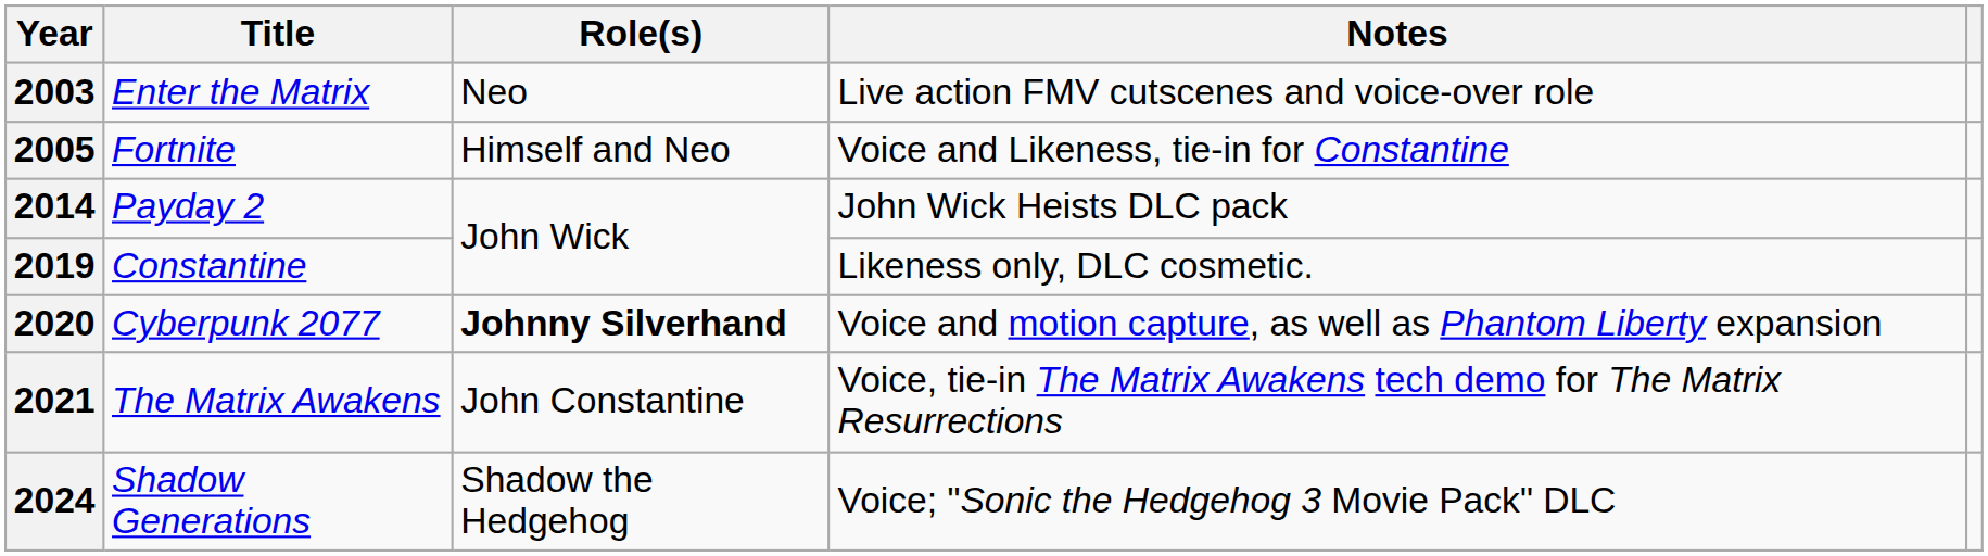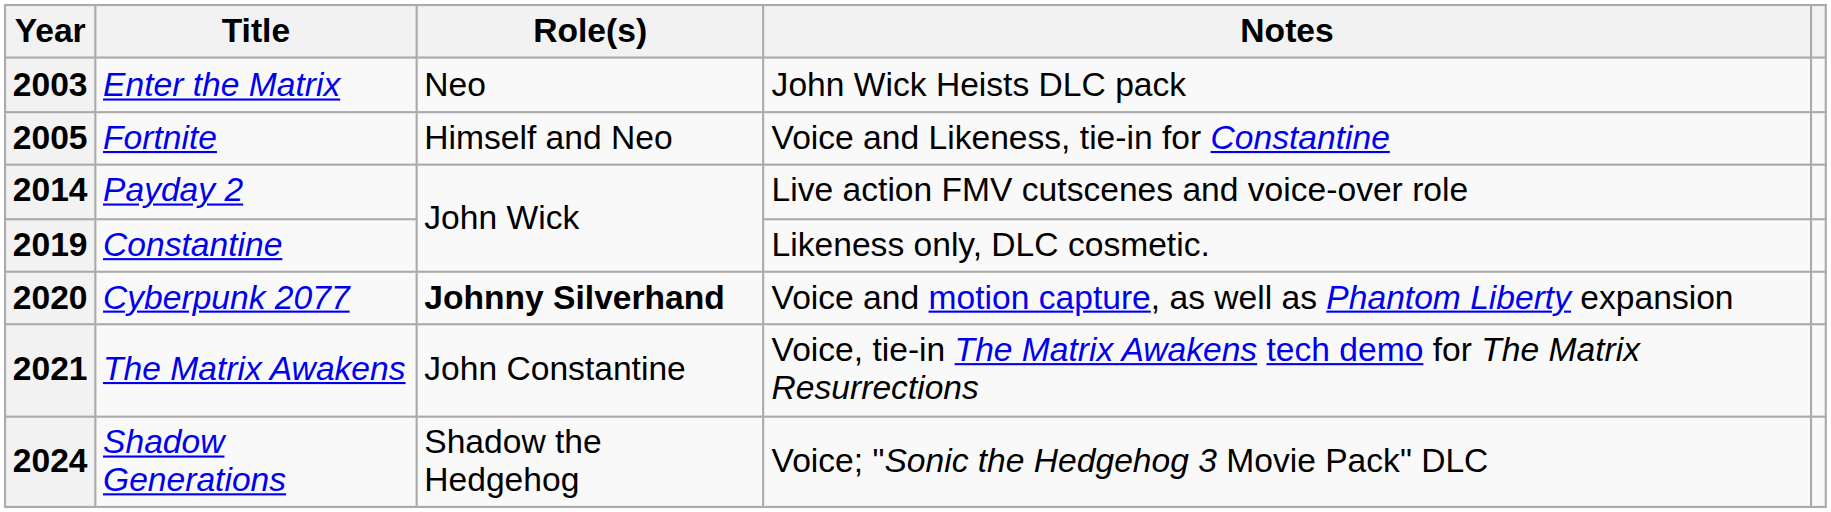 <table class="wikitable sortable plainrowheaders">
 <tr>
 <th scope="col">Year</th>
 <th scope="col">Title</th>
 <th scope="col">Role(s)</th>
 <th scope="col" class="unsortable">Notes</th>
 <th scope="col" class="unsortable"></th>
 </tr>
 <tr>
 <th scope="row">2003</th>
 <td><em><a href='#'>Enter the Matrix</a></em></td>
 <td>Neo</td>
-<td>Live action FMV cutscenes and voice-over role</td>
+<td>John Wick Heists DLC pack</td>
 <td style="text-align:center;"></td>
 </tr>
 <tr>
 <th scope="row">2005</th>
 <td><em><a href='#'>Fortnite</a></em></td>
 <td>Himself and Neo</td>
 <td>Voice and Likeness, tie-in for <em><a href='#'>Constantine</a></em></td>
 <td style="text-align:center;"></td>
 </tr>
 <tr>
 <th scope="row">2014</th>
 <td><em><a href='#'>Payday 2</a></em></td>
 <td rowspan="2">John Wick</td>
-<td>John Wick Heists DLC pack</td>
+<td>Live action FMV cutscenes and voice-over role</td>
 <td style="text-align:center;"></td>
 </tr>
 <tr>
 <th scope="row">2019</th>
 <td><em><a href='#'>Constantine</a></em></td>
 <td>Likeness only, DLC cosmetic.</td>
 <td style="text-align:center;"></td>
 </tr>
 <tr>
 <th scope="row">2020</th>
 <td><em><a href='#'>Cyberpunk 2077</a></em></td>
 <td><strong>Johnny Silverhand</strong></td>
 <td>Voice and <a href='#'>motion capture</a>, as well as <em><a href='#'>Phantom Liberty</a></em> expansion</td>
 <td style="text-align:center;"></td>
 </tr>
 <tr>
 <th scope="row">2021</th>
 <td><em><a href='#'>The Matrix Awakens</a></em></td>
 <td>John Constantine</td>
 <td>Voice, tie-in <em><a href='#'>The Matrix Awakens</a></em> <a href='#'>tech demo</a> for <em>The Matrix Resurrections</em></td>
 <td style="text-align:center;"></td>
 </tr>
 <tr>
 <th scope="row">2024</th>
 <td><em><a href='#'>Shadow Generations</a></em></td>
 <td>Shadow the Hedgehog</td>
 <td>Voice; "<em>Sonic the Hedgehog 3</em> Movie Pack" DLC</td>
 <td style="text-align:center;"></td>
 </tr>
 </table>
